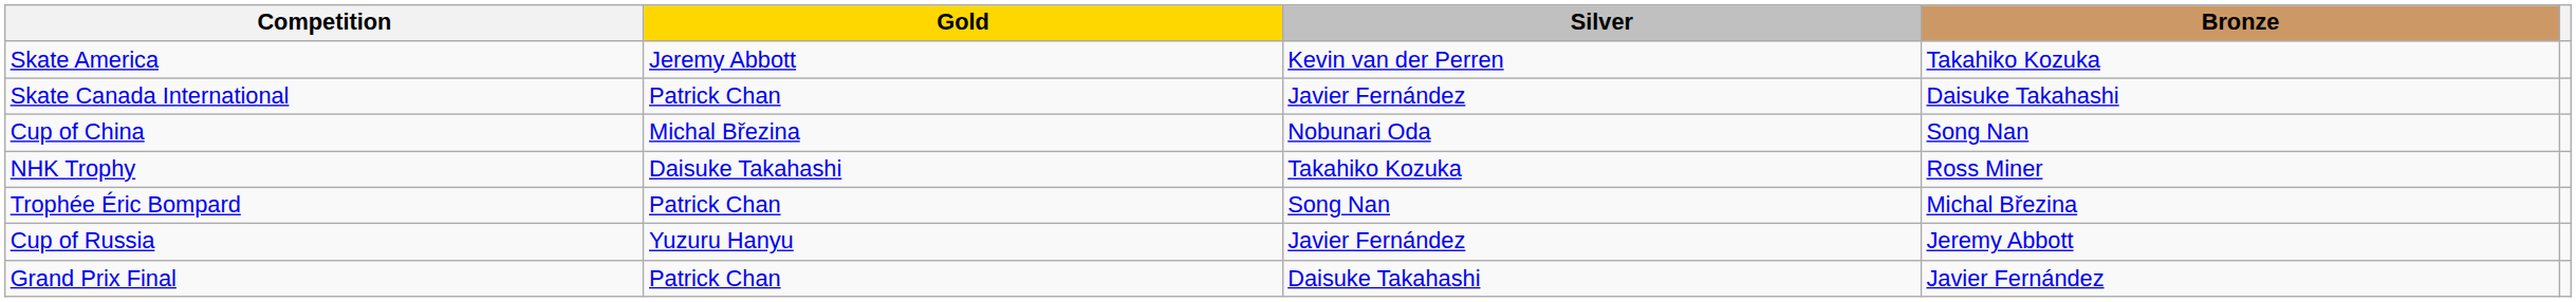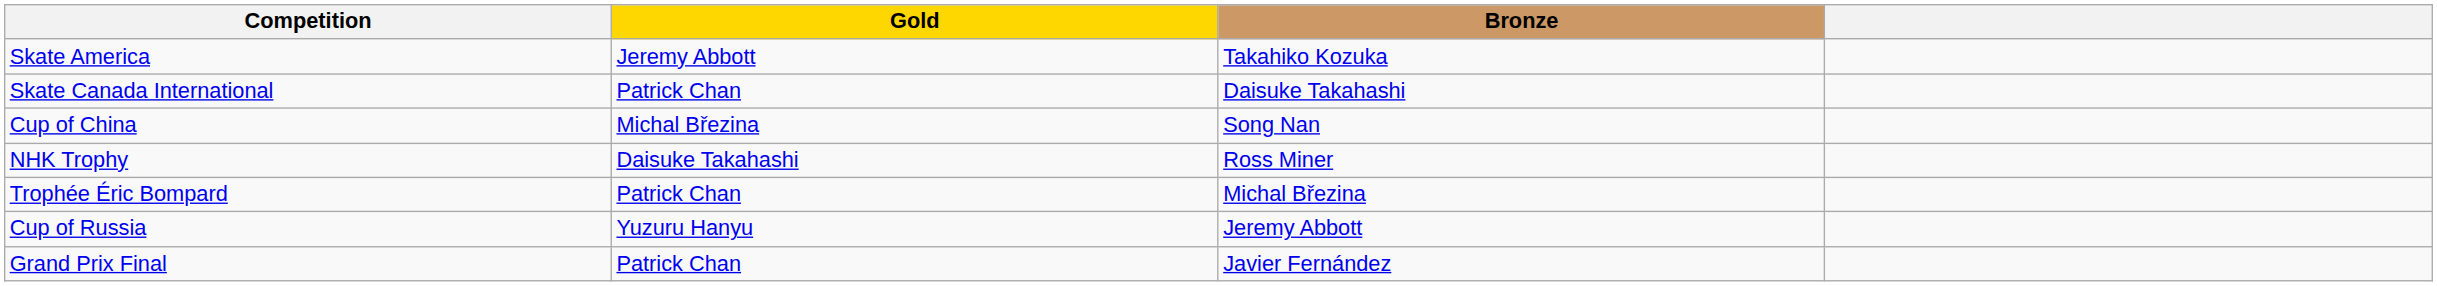 <table class="wikitable unsortable" style="text-align:left; width:90%">
 <tr>
 <th scope="col" style="text-align:center; width:25%">Competition</th>
 <td scope="col" style="text-align:center; width:25%; background:gold"><strong>Gold</strong></td>
-<td scope="col" style="text-align:center; width:25%; background:silver"><strong>Silver</strong></td>
 <td scope="col" style="text-align:center; width:25%; background:#c96"><strong>Bronze</strong></td>
 <th scope="col" style="text-align:center"></th>
 </tr>
 <tr>
 <td> <a href='#'>Skate America</a></td>
 <td> <a href='#'>Jeremy Abbott</a></td>
-<td> <a href='#'>Kevin van der Perren</a></td>
 <td> <a href='#'>Takahiko Kozuka</a></td>
 <td></td>
 </tr>
 <tr>
 <td> <a href='#'>Skate Canada International</a></td>
 <td> <a href='#'>Patrick Chan</a></td>
-<td> <a href='#'>Javier Fernández</a></td>
 <td> <a href='#'>Daisuke Takahashi</a></td>
 <td></td>
 </tr>
 <tr>
 <td> <a href='#'>Cup of China</a></td>
 <td> <a href='#'>Michal Březina</a></td>
-<td> <a href='#'>Nobunari Oda</a></td>
 <td> <a href='#'>Song Nan</a></td>
 <td></td>
 </tr>
 <tr>
 <td> <a href='#'>NHK Trophy</a></td>
 <td> <a href='#'>Daisuke Takahashi</a></td>
-<td> <a href='#'>Takahiko Kozuka</a></td>
 <td> <a href='#'>Ross Miner</a></td>
 <td></td>
 </tr>
 <tr>
 <td> <a href='#'>Trophée Éric Bompard</a></td>
 <td> <a href='#'>Patrick Chan</a></td>
-<td> <a href='#'>Song Nan</a></td>
 <td> <a href='#'>Michal Březina</a></td>
 <td></td>
 </tr>
 <tr>
 <td> <a href='#'>Cup of Russia</a></td>
 <td> <a href='#'>Yuzuru Hanyu</a></td>
-<td> <a href='#'>Javier Fernández</a></td>
 <td> <a href='#'>Jeremy Abbott</a></td>
 <td></td>
 </tr>
 <tr>
 <td> <a href='#'>Grand Prix Final</a></td>
 <td> <a href='#'>Patrick Chan</a></td>
-<td> <a href='#'>Daisuke Takahashi</a></td>
 <td> <a href='#'>Javier Fernández</a></td>
 <td></td>
 </tr>
 </table>
